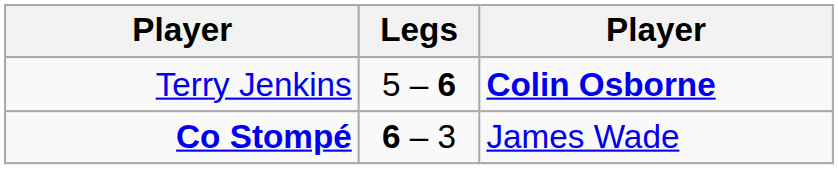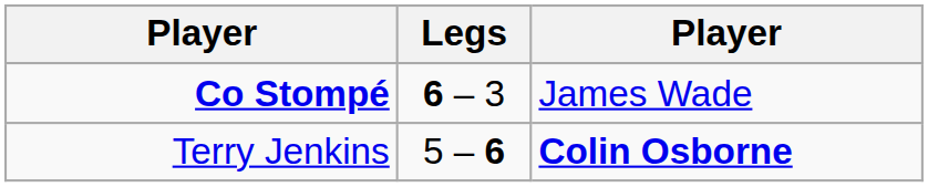 <table class=wikitable style="text-align:center">
 <tr>
 <th width=163>Player</th>
 <th width=50>Legs</th>
 <th width=163>Player</th>
 </tr>
 <tr align=left>
+<td align=right><strong><a href='#'>Co Stompé</a></strong> </td>
+<td align=center><strong>6</strong> – 3</td>
+<td> <a href='#'>James Wade</a></td>
+</tr>
+<tr align=left>
 <td align=right><a href='#'>Terry Jenkins</a> </td>
 <td align=center>5 – <strong>6</strong></td>
 <td> <strong><a href='#'>Colin Osborne</a></strong></td>
 </tr>
-<tr align=left>
-<td align=right><strong><a href='#'>Co Stompé</a></strong> </td>
-<td align=center><strong>6</strong> – 3</td>
-<td> <a href='#'>James Wade</a></td>
-</tr>
 </table>
